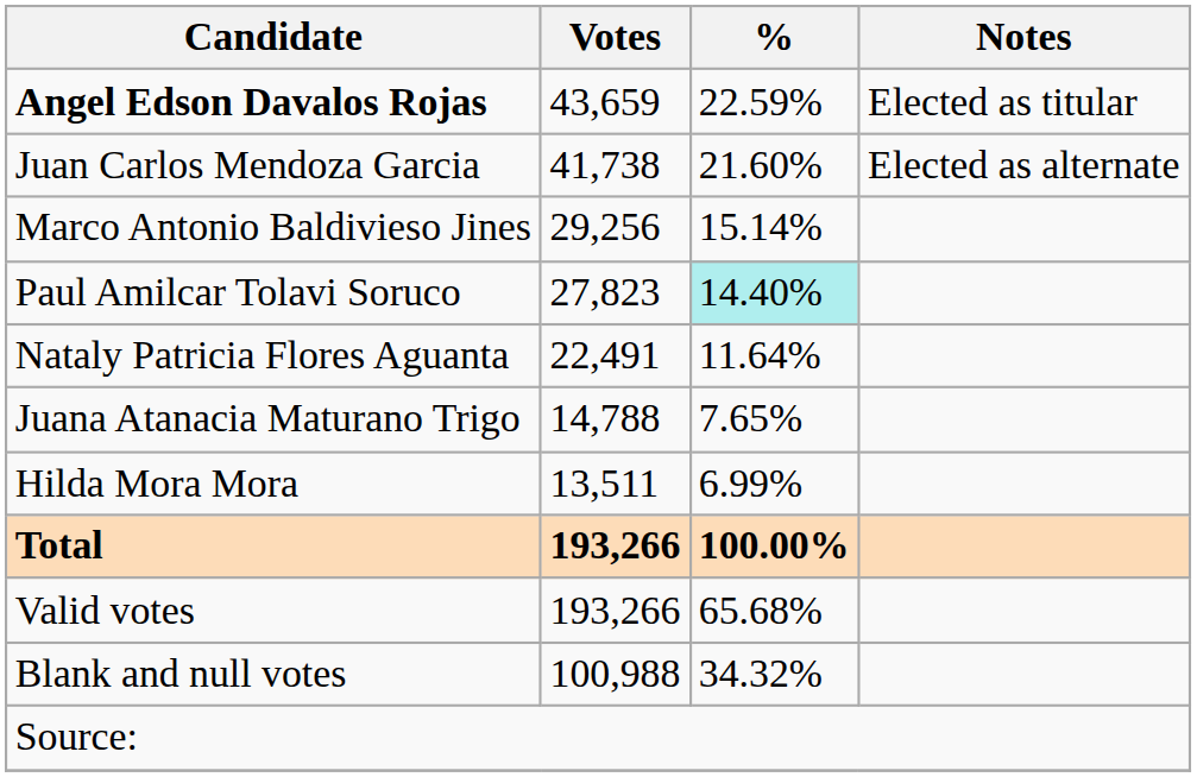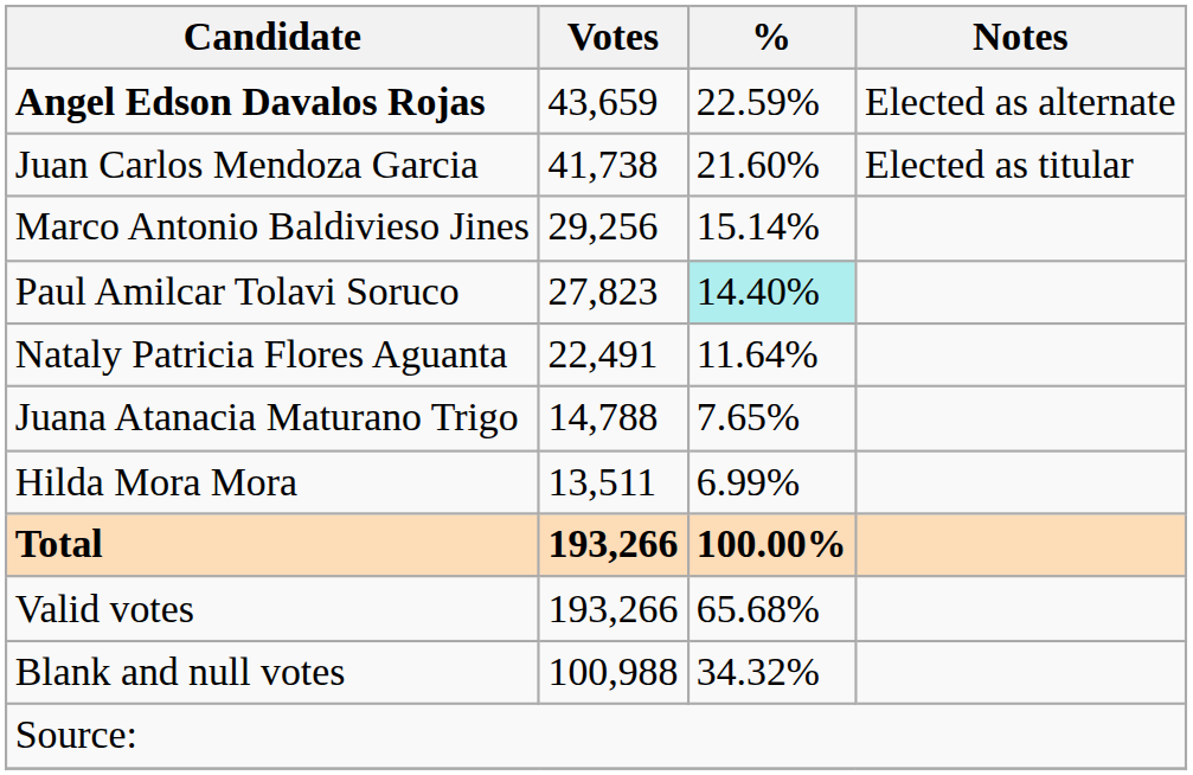 <table class=wikitable>
 <tr>
 <th>Candidate</th>
 <th>Votes</th>
 <th>%</th>
 <th>Notes</th>
 </tr>
 <tr>
 <td><strong>Angel Edson Davalos Rojas</strong></td>
 <td>43,659</td>
 <td>22.59%</td>
-<td>Elected as titular</td>
+<td>Elected as alternate</td>
 </tr>
 <tr>
 <td>Juan Carlos Mendoza Garcia</td>
 <td>41,738</td>
 <td>21.60%</td>
-<td>Elected as alternate</td>
+<td>Elected as titular</td>
 </tr>
 <tr>
 <td>Marco Antonio Baldivieso Jines</td>
 <td>29,256</td>
 <td>15.14%</td>
 <td></td>
 </tr>
 <tr>
 <td>Paul Amilcar Tolavi Soruco</td>
 <td>27,823</td>
 <td style="background: paleturquoise;">14.40%</td>
 <td></td>
 </tr>
 <tr>
 <td>Nataly Patricia Flores Aguanta</td>
 <td>22,491</td>
 <td>11.64%</td>
 <td></td>
 </tr>
 <tr>
 <td>Juana Atanacia Maturano Trigo</td>
 <td>14,788</td>
 <td>7.65%</td>
 <td></td>
 </tr>
 <tr>
 <td>Hilda Mora Mora</td>
 <td>13,511</td>
 <td>6.99%</td>
 <td></td>
 </tr>
 <tr>
 <td style="background:#FDDCB8"><strong>Total</strong></td>
 <td style="background:#FDDCB8"><strong>193,266</strong></td>
 <td style="background:#FDDCB8"><strong>100.00%</strong></td>
 <td style="background:#FDDCB8"></td>
 </tr>
 <tr>
 <td>Valid votes</td>
 <td>193,266</td>
 <td>65.68%</td>
 <td></td>
 </tr>
 <tr>
 <td>Blank and null votes</td>
 <td>100,988</td>
 <td>34.32%</td>
 <td></td>
 </tr>
 <tr>
 <td colspan="4">Source: </td>
 </tr>
 <tr>
 </tr>
 </table>
